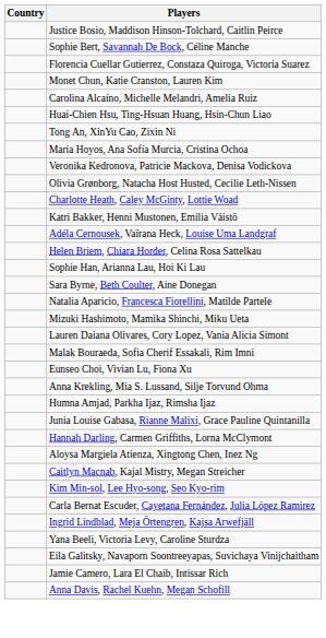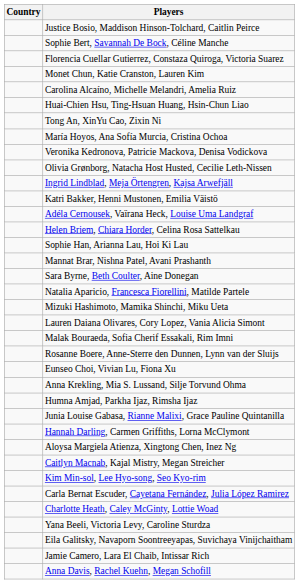 <table class="wikitable" style="font-size:95%;">
 <tr>
 <th>Country</th>
 <th>Players</th>
 </tr>
 <tr>
 <td></td>
 <td>Justice Bosio, Maddison Hinson-Tolchard, Caitlin Peirce</td>
 </tr>
 <tr>
 <td></td>
 <td>Sophie Bert, <a href='#'>Savannah De Bock</a>, Céline Manche</td>
 </tr>
 <tr>
 <td></td>
 <td>Florencia Cuellar Gutierrez, Constaza Quiroga, Victoria Suarez</td>
 </tr>
 <tr>
 <td></td>
 <td>Monet Chun, Katie Cranston, Lauren Kim</td>
 </tr>
 <tr>
 <td></td>
 <td>Carolina Alcaíno, Michelle Melandri, Amelia Ruiz</td>
 </tr>
 <tr>
 <td></td>
 <td>Huai-Chien Hsu, Ting-Hsuan Huang, Hsin-Chun Liao</td>
 </tr>
 <tr>
 <td></td>
 <td>Tong An, XinYu Cao, Zixin Ni</td>
 </tr>
 <tr>
 <td></td>
 <td>María Hoyos, Ana Sofía Murcia, Cristina Ochoa</td>
 </tr>
 <tr>
 <td></td>
 <td>Veronika Kedronova, Patricie Mackova, Denisa Vodickova</td>
 </tr>
 <tr>
 <td></td>
 <td>Olivia Grønborg, Natacha Host Husted, Cecilie Leth-Nissen</td>
 </tr>
 <tr>
 <td></td>
-<td><a href='#'>Charlotte Heath</a>, <a href='#'>Caley McGinty</a>, <a href='#'>Lottie Woad</a></td>
+<td><a href='#'>Ingrid Lindblad</a>, <a href='#'>Meja Örtengren</a>, <a href='#'>Kajsa Arwefjäll</a></td>
 </tr>
 <tr>
 <td></td>
 <td>Katri Bakker, Henni Mustonen, Emilia Väistö</td>
 </tr>
 <tr>
 <td></td>
 <td><a href='#'>Adéla Cernousek</a>, Vaïrana Heck, <a href='#'>Louise Uma Landgraf</a></td>
 </tr>
 <tr>
 <td></td>
 <td><a href='#'>Helen Briem</a>, <a href='#'>Chiara Horder</a>, Celina Rosa Sattelkau</td>
 </tr>
 <tr>
 <td></td>
 <td>Sophie Han, Arianna Lau, Hoi Ki Lau</td>
+</tr>
+<tr>
+<td></td>
+<td>Mannat Brar, Nishna Patel, Avani Prashanth</td>
 </tr>
 <tr>
 <td></td>
 <td>Sara Byrne, <a href='#'>Beth Coulter</a>, Aine Donegan</td>
 </tr>
 <tr>
 <td></td>
 <td>Natalia Aparicio, <a href='#'>Francesca Fiorellini</a>, Matilde Partele</td>
 </tr>
 <tr>
 <td></td>
 <td>Mizuki Hashimoto, Mamika Shinchi, Miku Ueta</td>
 </tr>
 <tr>
 <td></td>
 <td>Lauren Daiana Olivares, Cory Lopez, Vania Alicia Simont</td>
 </tr>
 <tr>
 <td></td>
 <td>Malak Bouraeda, Sofia Cherif Essakali, Rim Imni</td>
+</tr>
+<tr>
+<td></td>
+<td>Rosanne Boere, Anne-Sterre den Dunnen, Lynn van der Sluijs</td>
 </tr>
 <tr>
 <td></td>
 <td>Eunseo Choi, Vivian Lu, Fiona Xu</td>
 </tr>
 <tr>
 <td></td>
 <td>Anna Krekling, Mia S. Lussand, Silje Torvund Ohma</td>
 </tr>
 <tr>
 <td></td>
 <td>Humna Amjad, Parkha Ijaz, Rimsha Ijaz</td>
 </tr>
 <tr>
 <td></td>
 <td>Junia Louise Gabasa, <a href='#'>Rianne Malixi</a>, Grace Pauline Quintanilla</td>
 </tr>
 <tr>
 <td></td>
 <td><a href='#'>Hannah Darling</a>, Carmen Griffiths, Lorna McClymont</td>
 </tr>
 <tr>
 <td></td>
 <td>Aloysa Margiela Atienza, Xingtong Chen, Inez Ng</td>
 </tr>
 <tr>
 <td></td>
 <td><a href='#'>Caitlyn Macnab</a>, Kajal Mistry, Megan Streicher</td>
 </tr>
 <tr>
 <td></td>
 <td><a href='#'>Kim Min-sol</a>, <a href='#'>Lee Hyo-song</a>, <a href='#'>Seo Kyo-rim</a></td>
 </tr>
 <tr>
 <td></td>
 <td>Carla Bernat Escuder, <a href='#'>Cayetana Fernández</a>, <a href='#'>Julia López Ramirez</a></td>
 </tr>
 <tr>
 <td></td>
-<td><a href='#'>Ingrid Lindblad</a>, <a href='#'>Meja Örtengren</a>, <a href='#'>Kajsa Arwefjäll</a></td>
+<td><a href='#'>Charlotte Heath</a>, <a href='#'>Caley McGinty</a>, <a href='#'>Lottie Woad</a></td>
 </tr>
 <tr>
 <td></td>
 <td>Yana Beeli, Victoria Levy, Caroline Sturdza</td>
 </tr>
 <tr>
 <td></td>
 <td>Eila Galitsky, Navaporn Soontreeyapas, Suvichaya Vinijchaitham</td>
 </tr>
 <tr>
 <td></td>
 <td>Jamie Camero, Lara El Chaib, Intissar Rich</td>
 </tr>
 <tr>
 <td></td>
 <td><a href='#'>Anna Davis</a>, <a href='#'>Rachel Kuehn</a>, <a href='#'>Megan Schofill</a></td>
 </tr>
 </table>
